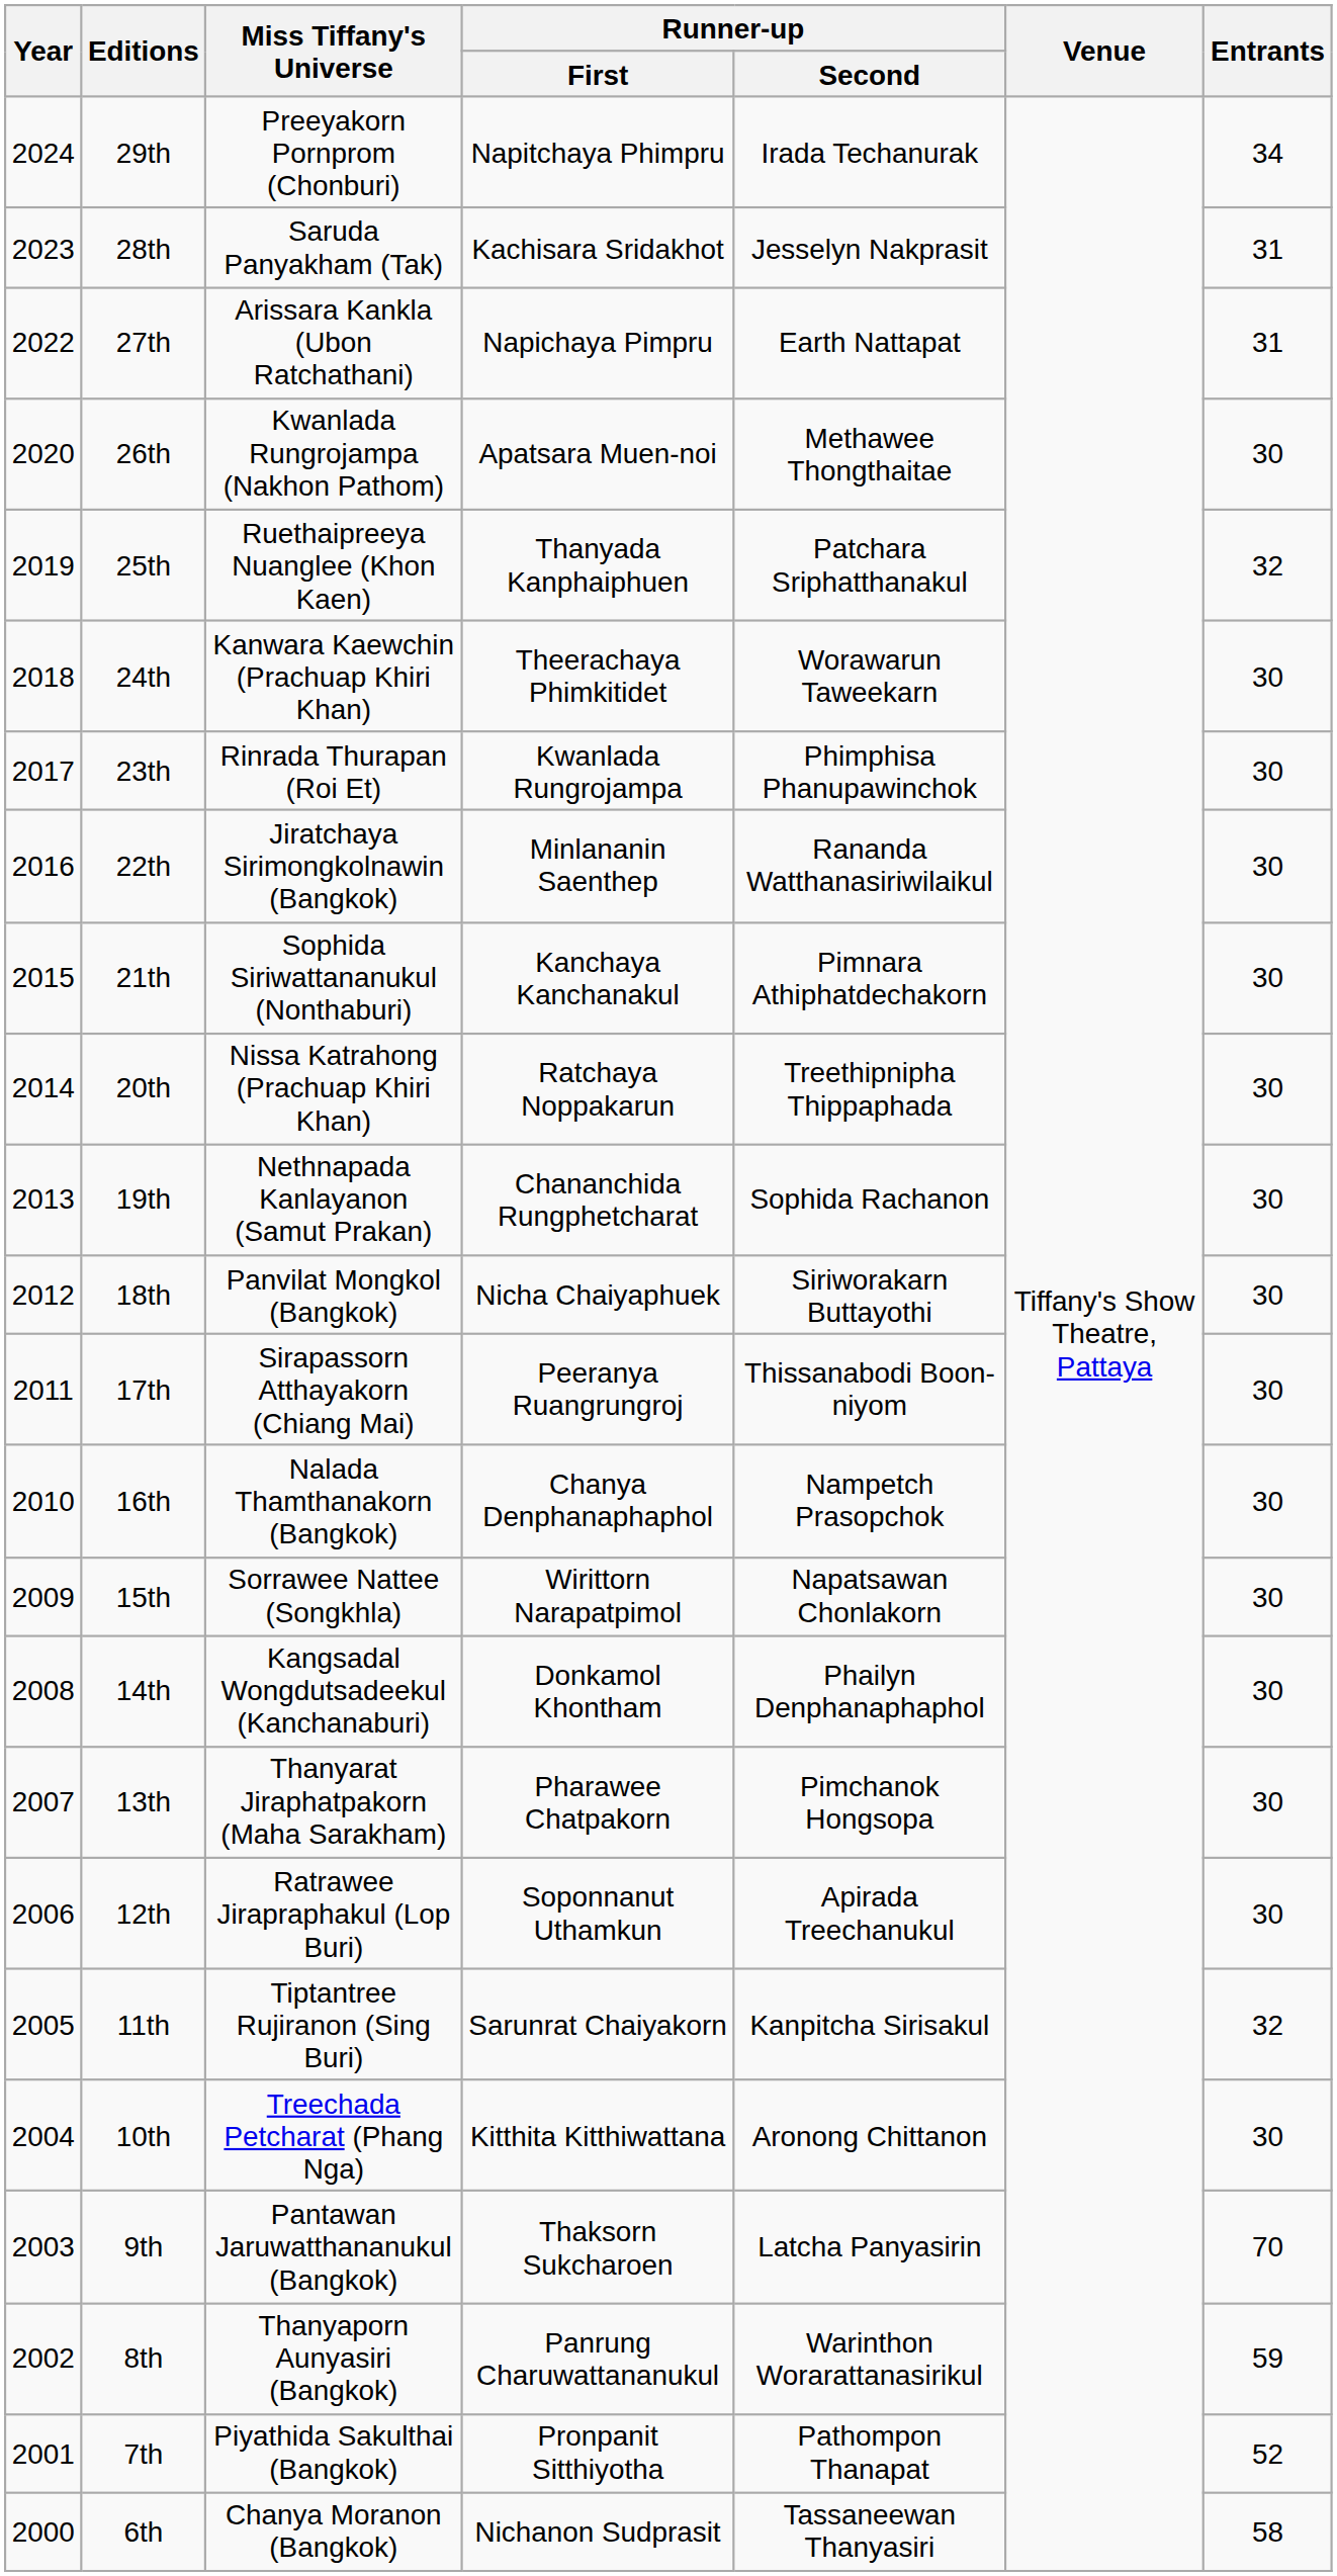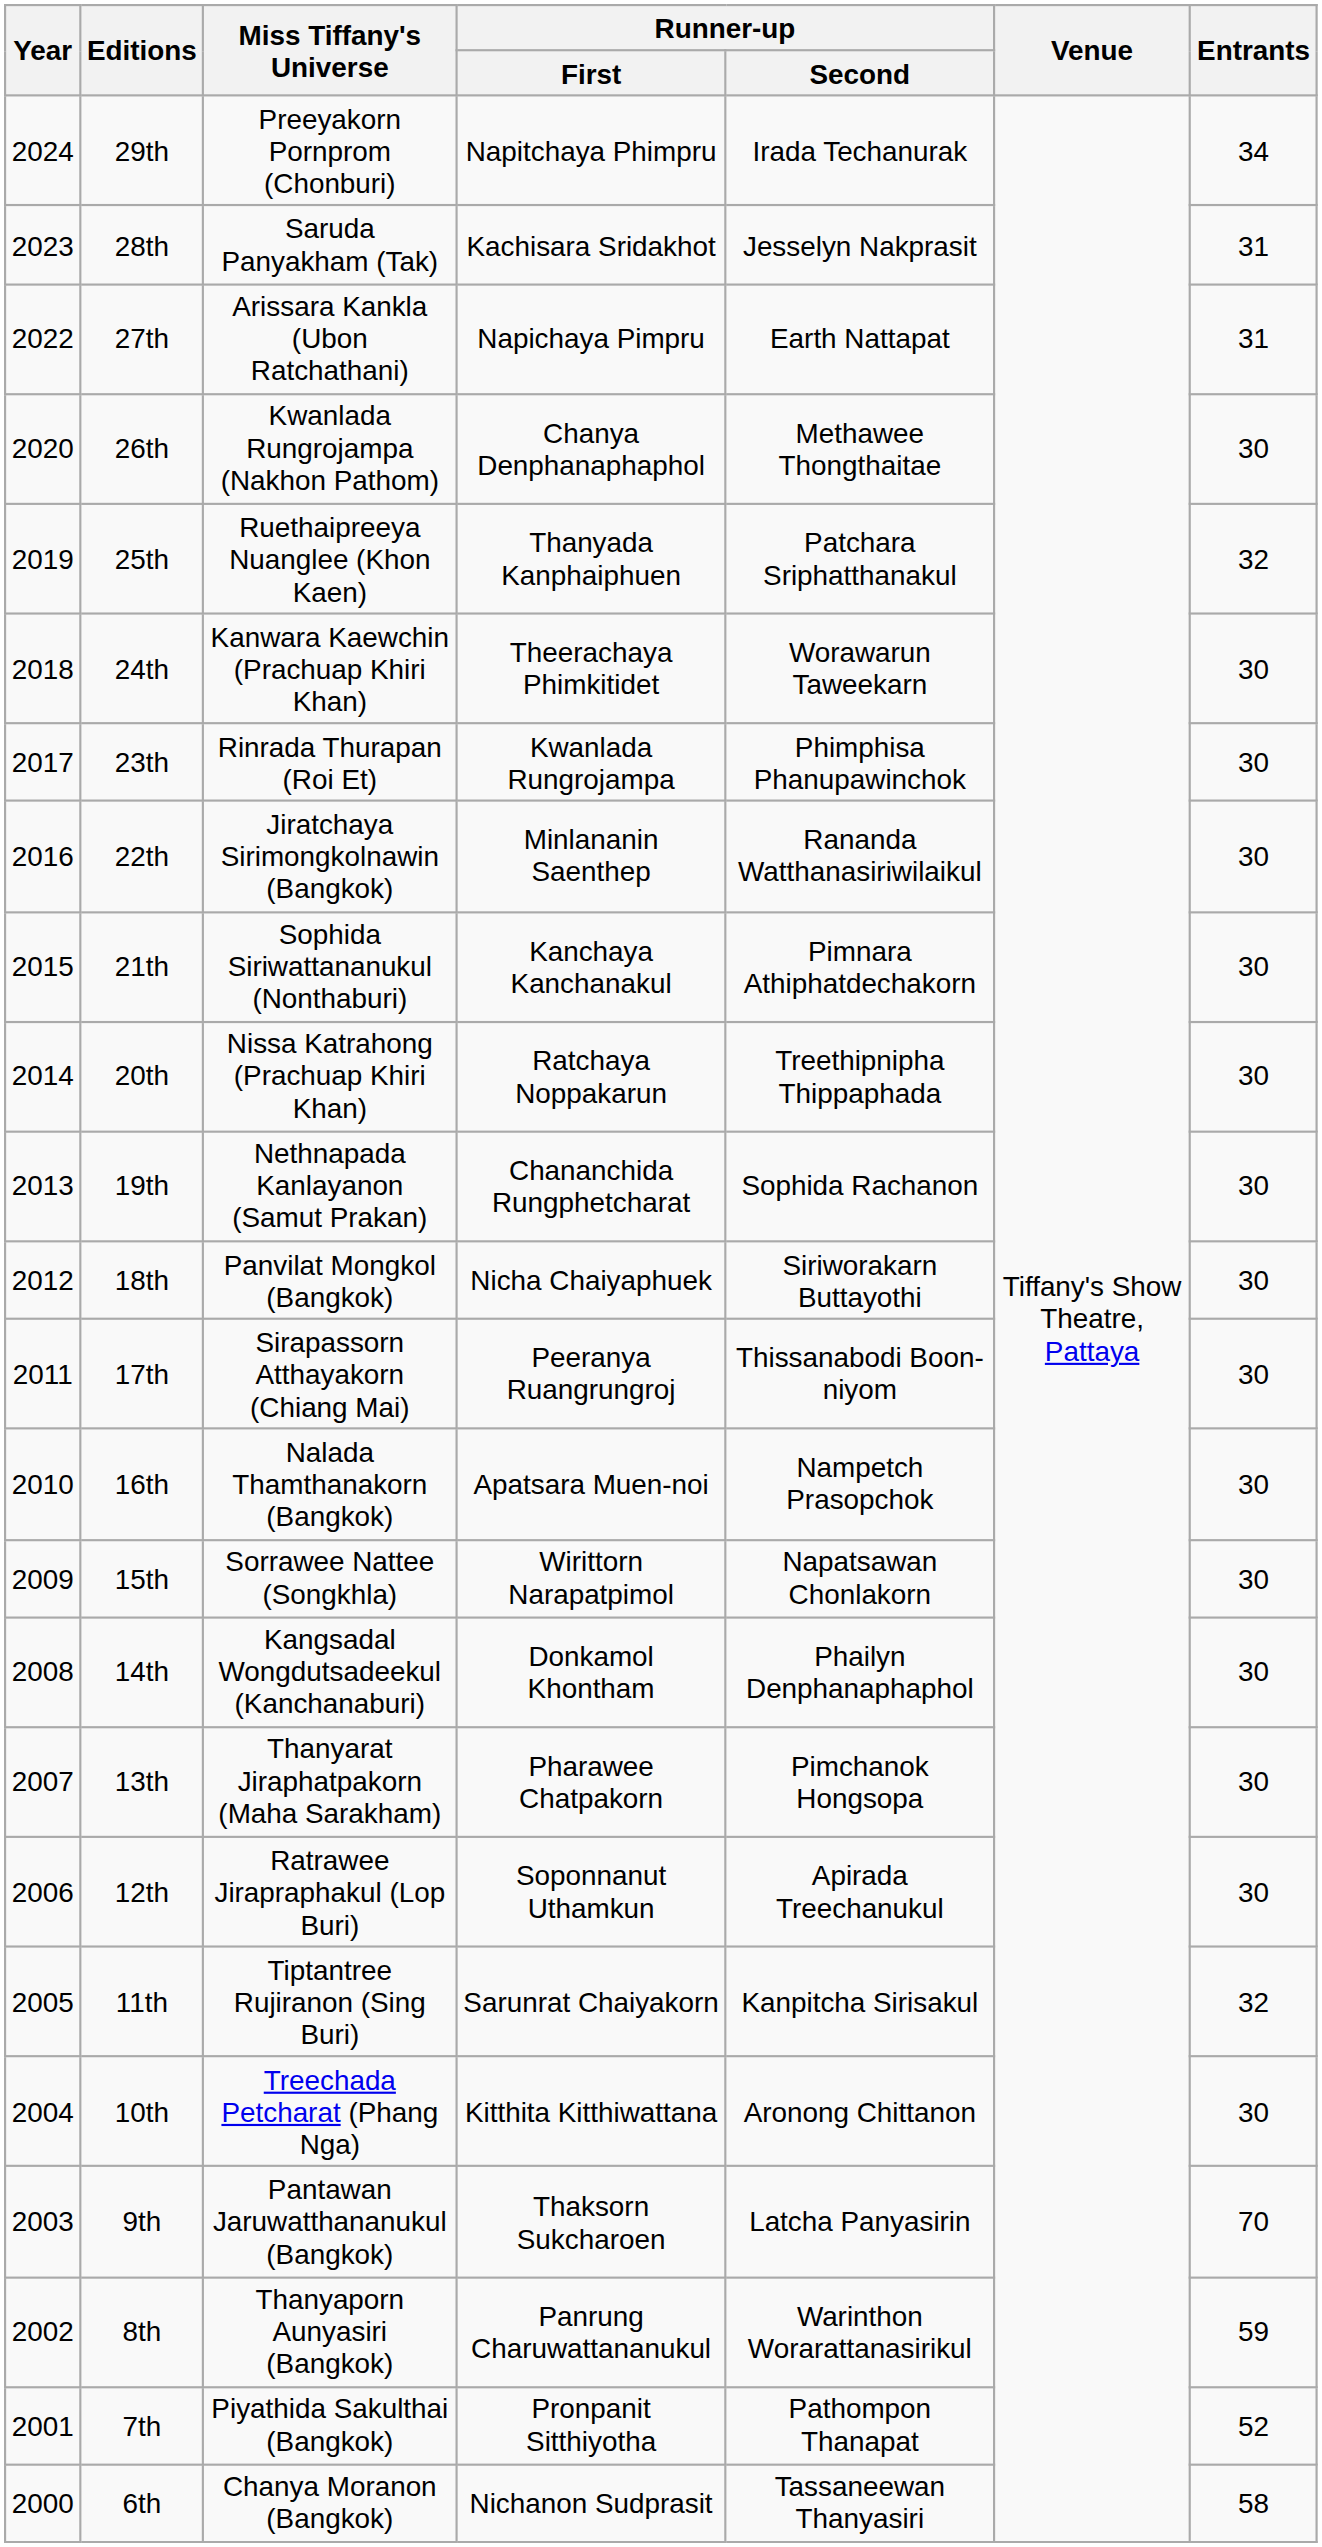 <table class="wikitable" style="font-size: 81%;">
 <tr>
 <th rowspan="2" width="1%">Year</th>
 <th rowspan="2" width="1%">Editions</th>
 <th rowspan="2"  width="230">Miss Tiffany's Universe</th>
 <th colspan="2" width="800">Runner-up</th>
 <th rowspan="2" width="15%">Venue</th>
 <th rowspan="2" width="1%">Entrants</th>
 </tr>
 <tr>
 <th width="280">First</th>
 <th width="210">Second</th>
 </tr>
 <tr style="text-align:center;">
 <td>2024</td>
 <td>29th</td>
 <td>Preeyakorn Pornprom (Chonburi)</td>
 <td>Napitchaya Phimpru</td>
 <td>Irada Techanurak</td>
 <td rowspan="24">Tiffany's Show Theatre, <a href='#'>Pattaya</a></td>
 <td>34</td>
 </tr>
 <tr style="text-align:center;">
 <td>2023</td>
 <td>28th</td>
 <td>Saruda Panyakham (Tak)</td>
 <td>Kachisara Sridakhot</td>
 <td>Jesselyn Nakprasit</td>
 <td>31</td>
 </tr>
 <tr style="text-align:center;">
 <td>2022</td>
 <td>27th</td>
 <td>Arissara Kankla (Ubon Ratchathani)</td>
 <td>Napichaya Pimpru</td>
 <td>Earth Nattapat</td>
 <td>31</td>
 </tr>
 <tr style="text-align:center;">
 <td>2020</td>
 <td>26th</td>
 <td>Kwanlada Rungrojampa (Nakhon Pathom)</td>
-<td>Apatsara Muen-noi</td>
+<td>Chanya Denphanaphaphol</td>
 <td>Methawee Thongthaitae</td>
 <td>30</td>
 </tr>
 <tr style="text-align:center;">
 <td>2019</td>
 <td>25th</td>
 <td>Ruethaipreeya Nuanglee (Khon Kaen)</td>
 <td>Thanyada Kanphaiphuen</td>
 <td>Patchara Sriphatthanakul</td>
 <td>32</td>
 </tr>
 <tr style="text-align:center;">
 <td>2018</td>
 <td>24th</td>
 <td>Kanwara Kaewchin (Prachuap Khiri Khan)</td>
 <td>Theerachaya Phimkitidet</td>
 <td>Worawarun Taweekarn</td>
 <td>30</td>
 </tr>
 <tr style="text-align:center;">
 <td>2017</td>
 <td>23th</td>
 <td>Rinrada Thurapan (Roi Et)</td>
 <td>Kwanlada Rungrojampa</td>
 <td>Phimphisa Phanupawinchok</td>
 <td>30</td>
 </tr>
 <tr style="text-align:center;">
 <td>2016</td>
 <td>22th</td>
 <td>Jiratchaya Sirimongkolnawin (Bangkok)</td>
 <td>Minlananin Saenthep</td>
 <td>Rananda Watthanasiriwilaikul</td>
 <td>30</td>
 </tr>
 <tr style="text-align:center;">
 <td>2015</td>
 <td>21th</td>
 <td>Sophida Siriwattananukul (Nonthaburi)</td>
 <td>Kanchaya Kanchanakul</td>
 <td>Pimnara Athiphatdechakorn</td>
 <td>30</td>
 </tr>
 <tr style="text-align:center;">
 <td>2014</td>
 <td>20th</td>
 <td>Nissa Katrahong (Prachuap Khiri Khan)</td>
 <td>Ratchaya Noppakarun</td>
 <td>Treethipnipha Thippaphada</td>
 <td>30</td>
 </tr>
 <tr style="text-align:center;">
 <td>2013</td>
 <td>19th</td>
 <td>Nethnapada Kanlayanon (Samut Prakan)</td>
 <td>Chananchida Rungphetcharat</td>
 <td>Sophida Rachanon</td>
 <td>30</td>
 </tr>
 <tr style="text-align:center;">
 <td>2012</td>
 <td>18th</td>
 <td>Panvilat Mongkol (Bangkok)</td>
 <td>Nicha Chaiyaphuek</td>
 <td>Siriworakarn Buttayothi</td>
 <td>30</td>
 </tr>
 <tr style="text-align:center;">
 <td>2011</td>
 <td>17th</td>
 <td>Sirapassorn Atthayakorn (Chiang Mai)</td>
 <td>Peeranya Ruangrungroj</td>
 <td>Thissanabodi Boon-niyom</td>
 <td>30</td>
 </tr>
 <tr style="text-align:center;">
 <td>2010</td>
 <td>16th</td>
 <td>Nalada Thamthanakorn (Bangkok)</td>
-<td>Chanya Denphanaphaphol</td>
+<td>Apatsara Muen-noi</td>
 <td>Nampetch Prasopchok</td>
 <td>30</td>
 </tr>
 <tr style="text-align:center;">
 <td>2009</td>
 <td>15th</td>
 <td>Sorrawee Nattee (Songkhla)</td>
 <td>Wirittorn Narapatpimol</td>
 <td>Napatsawan Chonlakorn</td>
 <td>30</td>
 </tr>
 <tr style="text-align:center;">
 <td>2008</td>
 <td>14th</td>
 <td>Kangsadal Wongdutsadeekul (Kanchanaburi)</td>
 <td>Donkamol Khontham</td>
 <td>Phailyn Denphanaphaphol</td>
 <td>30</td>
 </tr>
 <tr style="text-align:center;">
 <td>2007</td>
 <td>13th</td>
 <td>Thanyarat Jiraphatpakorn (Maha Sarakham)</td>
 <td>Pharawee Chatpakorn</td>
 <td>Pimchanok Hongsopa</td>
 <td>30</td>
 </tr>
 <tr style="text-align:center;">
 <td>2006</td>
 <td>12th</td>
 <td>Ratrawee Jirapraphakul (Lop Buri)</td>
 <td>Soponnanut Uthamkun</td>
 <td>Apirada Treechanukul</td>
 <td>30</td>
 </tr>
 <tr style="text-align:center;">
 <td>2005</td>
 <td>11th</td>
 <td>Tiptantree Rujiranon (Sing Buri)</td>
 <td>Sarunrat Chaiyakorn</td>
 <td>Kanpitcha Sirisakul</td>
 <td>32</td>
 </tr>
 <tr style="text-align:center;">
 <td>2004</td>
 <td>10th</td>
 <td><a href='#'>Treechada Petcharat</a> (Phang Nga)</td>
 <td>Kitthita Kitthiwattana</td>
 <td>Aronong Chittanon</td>
 <td>30</td>
 </tr>
 <tr style="text-align:center;">
 <td>2003</td>
 <td>9th</td>
 <td>Pantawan Jaruwatthananukul (Bangkok)</td>
 <td>Thaksorn Sukcharoen</td>
 <td>Latcha Panyasirin</td>
 <td>70</td>
 </tr>
 <tr style="text-align:center;">
 <td>2002</td>
 <td>8th</td>
 <td>Thanyaporn Aunyasiri (Bangkok)</td>
 <td>Panrung Charuwattananukul</td>
 <td>Warinthon Worarattanasirikul</td>
 <td>59</td>
 </tr>
 <tr style="text-align:center;">
 <td>2001</td>
 <td>7th</td>
 <td>Piyathida Sakulthai (Bangkok)</td>
 <td>Pronpanit Sitthiyotha</td>
 <td>Pathompon Thanapat</td>
 <td>52</td>
 </tr>
 <tr style="text-align:center;">
 <td>2000</td>
 <td>6th</td>
 <td>Chanya Moranon (Bangkok)</td>
 <td>Nichanon Sudprasit</td>
 <td>Tassaneewan Thanyasiri</td>
 <td>58</td>
 </tr>
 </table>
